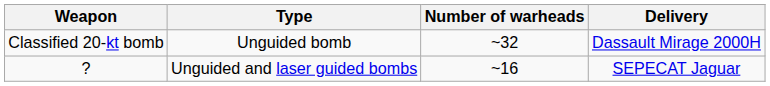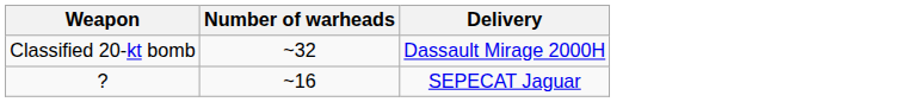 <table class="wikitable sortable" style="text-align: center;">
 <tr>
 <th>Weapon</th>
-<th>Type</th>
 <th>Number of warheads</th>
 <th>Delivery</th>
 </tr>
 <tr>
 <td>Classified 20-<a href='#'>kt</a> bomb</td>
-<td>Unguided bomb</td>
 <td>~32</td>
 <td><a href='#'>Dassault Mirage 2000H</a></td>
 </tr>
 <tr>
 <td>?</td>
-<td>Unguided and <a href='#'>laser guided bombs</a></td>
 <td>~16</td>
 <td><a href='#'>SEPECAT Jaguar</a></td>
 </tr>
 </table>
